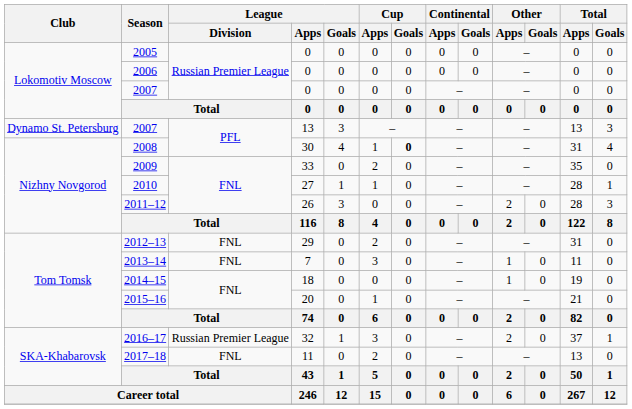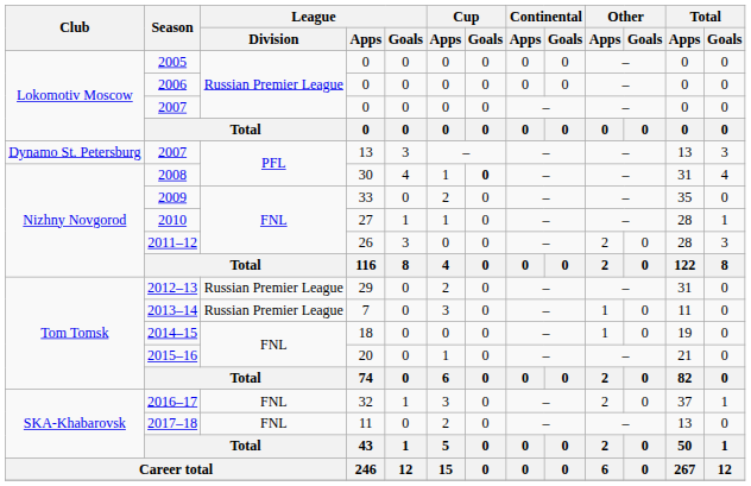 <table class="wikitable" style="text-align: center;">
 <tr>
 <th rowspan=2>Club</th>
 <th rowspan=2>Season</th>
 <th colspan=3>League</th>
 <th colspan=2>Cup</th>
 <th colspan=2>Continental</th>
 <th colspan=2>Other</th>
 <th colspan=2>Total</th>
 </tr>
 <tr>
 <th>Division</th>
 <th>Apps</th>
 <th>Goals</th>
 <th>Apps</th>
 <th>Goals</th>
 <th>Apps</th>
 <th>Goals</th>
 <th>Apps</th>
 <th>Goals</th>
 <th>Apps</th>
 <th>Goals</th>
 </tr>
 <tr>
 <td rowspan=4><a href='#'>Lokomotiv Moscow</a></td>
 <td><a href='#'>2005</a></td>
 <td rowspan=3><a href='#'>Russian Premier League</a></td>
 <td>0</td>
 <td>0</td>
 <td>0</td>
 <td>0</td>
 <td>0</td>
 <td>0</td>
 <td colspan=2>–</td>
 <td>0</td>
 <td>0</td>
 </tr>
 <tr>
 <td><a href='#'>2006</a></td>
 <td>0</td>
 <td>0</td>
 <td>0</td>
 <td>0</td>
 <td>0</td>
 <td>0</td>
 <td colspan=2>–</td>
 <td>0</td>
 <td>0</td>
 </tr>
 <tr>
 <td><a href='#'>2007</a></td>
 <td>0</td>
 <td>0</td>
 <td>0</td>
 <td>0</td>
 <td colspan=2>–</td>
 <td colspan=2>–</td>
 <td>0</td>
 <td>0</td>
 </tr>
 <tr>
 <th colspan=2>Total</th>
 <th>0</th>
 <th>0</th>
 <th>0</th>
 <th>0</th>
 <th>0</th>
 <th>0</th>
 <th>0</th>
 <th>0</th>
 <th>0</th>
 <th>0</th>
 </tr>
 <tr>
 <td><a href='#'>Dynamo St. Petersburg</a></td>
 <td><a href='#'>2007</a></td>
 <td rowspan=2><a href='#'>PFL</a></td>
 <td>13</td>
 <td>3</td>
 <td colspan=2>–</td>
 <td colspan=2>–</td>
 <td colspan=2>–</td>
 <td>13</td>
 <td>3</td>
 </tr>
 <tr>
 <td rowspan=5><a href='#'>Nizhny Novgorod</a></td>
 <td><a href='#'>2008</a></td>
 <td>30</td>
 <td>4</td>
 <td>1</td>
 <td><strong>0</strong></td>
 <td colspan=2>–</td>
 <td colspan=2>–</td>
 <td>31</td>
 <td>4</td>
 </tr>
 <tr>
 <td><a href='#'>2009</a></td>
 <td rowspan=3><a href='#'>FNL</a></td>
 <td>33</td>
 <td>0</td>
 <td>2</td>
 <td>0</td>
 <td colspan=2>–</td>
 <td colspan=2>–</td>
 <td>35</td>
 <td>0</td>
 </tr>
 <tr>
 <td><a href='#'>2010</a></td>
 <td>27</td>
 <td>1</td>
 <td>1</td>
 <td>0</td>
 <td colspan=2>–</td>
 <td colspan=2>–</td>
 <td>28</td>
 <td>1</td>
 </tr>
 <tr>
 <td><a href='#'>2011–12</a></td>
 <td>26</td>
 <td>3</td>
 <td>0</td>
 <td>0</td>
 <td colspan=2>–</td>
 <td>2</td>
 <td>0</td>
 <td>28</td>
 <td>3</td>
 </tr>
 <tr>
 <th colspan=2>Total</th>
 <th>116</th>
 <th>8</th>
 <th>4</th>
 <th>0</th>
 <th>0</th>
 <th>0</th>
 <th>2</th>
 <th>0</th>
 <th>122</th>
 <th>8</th>
 </tr>
 <tr>
 <td rowspan=5><a href='#'>Tom Tomsk</a></td>
 <td><a href='#'>2012–13</a></td>
-<td>FNL</td>
+<td>Russian Premier League</td>
 <td>29</td>
 <td>0</td>
 <td>2</td>
 <td>0</td>
 <td colspan=2>–</td>
 <td colspan=2>–</td>
 <td>31</td>
 <td>0</td>
 </tr>
 <tr>
 <td><a href='#'>2013–14</a></td>
-<td>FNL</td>
+<td>Russian Premier League</td>
 <td>7</td>
 <td>0</td>
 <td>3</td>
 <td>0</td>
 <td colspan=2>–</td>
 <td>1</td>
 <td>0</td>
 <td>11</td>
 <td>0</td>
 </tr>
 <tr>
 <td><a href='#'>2014–15</a></td>
 <td rowspan=2>FNL</td>
 <td>18</td>
 <td>0</td>
 <td>0</td>
 <td>0</td>
 <td colspan=2>–</td>
 <td>1</td>
 <td>0</td>
 <td>19</td>
 <td>0</td>
 </tr>
 <tr>
 <td><a href='#'>2015–16</a></td>
 <td>20</td>
 <td>0</td>
 <td>1</td>
 <td>0</td>
 <td colspan=2>–</td>
 <td colspan=2>–</td>
 <td>21</td>
 <td>0</td>
 </tr>
 <tr>
 <th colspan=2>Total</th>
 <th>74</th>
 <th>0</th>
 <th>6</th>
 <th>0</th>
 <th>0</th>
 <th>0</th>
 <th>2</th>
 <th>0</th>
 <th>82</th>
 <th>0</th>
 </tr>
 <tr>
 <td rowspan=3><a href='#'>SKA-Khabarovsk</a></td>
 <td><a href='#'>2016–17</a></td>
-<td>Russian Premier League</td>
+<td>FNL</td>
 <td>32</td>
 <td>1</td>
 <td>3</td>
 <td>0</td>
 <td colspan=2>–</td>
 <td>2</td>
 <td>0</td>
 <td>37</td>
 <td>1</td>
 </tr>
 <tr>
 <td><a href='#'>2017–18</a></td>
 <td>FNL</td>
 <td>11</td>
 <td>0</td>
 <td>2</td>
 <td>0</td>
 <td colspan=2>–</td>
 <td colspan=2>–</td>
 <td>13</td>
 <td>0</td>
 </tr>
 <tr>
 <th colspan=2>Total</th>
 <th>43</th>
 <th>1</th>
 <th>5</th>
 <th>0</th>
 <th>0</th>
 <th>0</th>
 <th>2</th>
 <th>0</th>
 <th>50</th>
 <th>1</th>
 </tr>
 <tr>
 <th colspan=3>Career total</th>
 <th>246</th>
 <th>12</th>
 <th>15</th>
 <th>0</th>
 <th>0</th>
 <th>0</th>
 <th>6</th>
 <th>0</th>
 <th>267</th>
 <th>12</th>
 </tr>
 <tr>
 </tr>
 </table>
